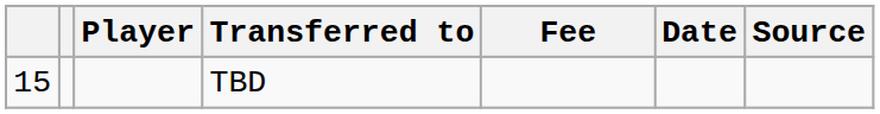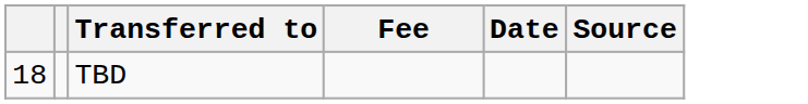 <table class="wikitable plainrowheaders sortable">
 <tr>
 <th></th>
 <th></th>
-<th scope=col>Player</th>
 <th>Transferred to</th>
 <th !scope=col; style="width: 65px;">Fee</th>
 <th scope=col>Date</th>
 <th scope=col>Source</th>
 </tr>
 <tr>
-<td align=center>15</td>
+<td align=center>18</td>
 <td align=center></td>
-<td></td>
 <td>TBD</td>
 <td></td>
 <td></td>
 <td></td>
 </tr>
 </table>
